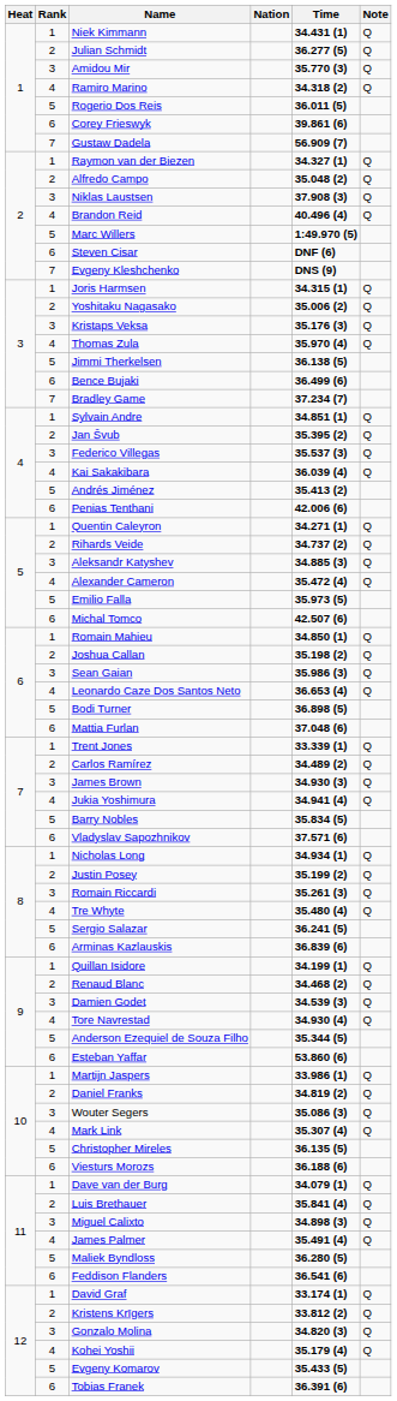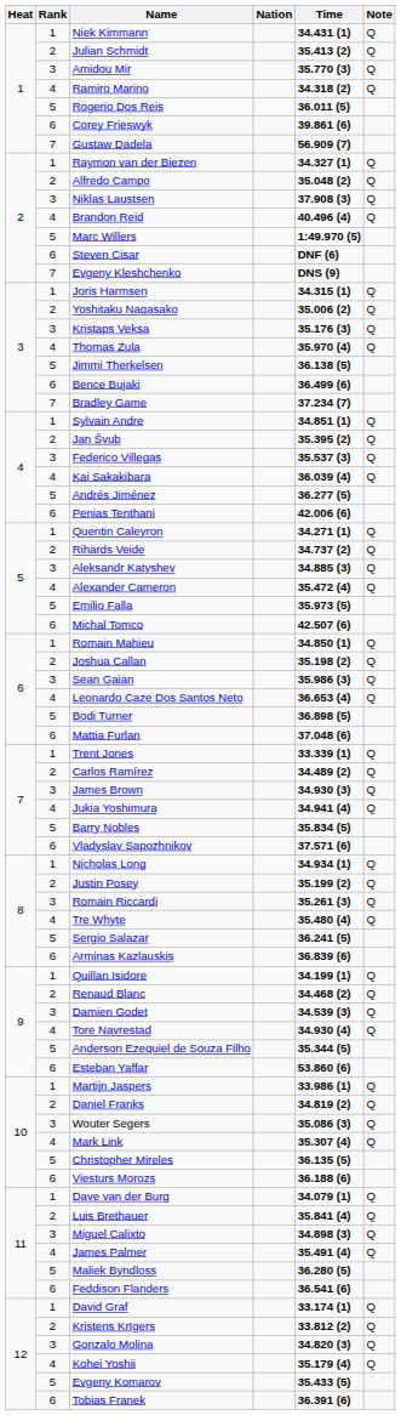 <table class=wikitable sortable style=text-align:center>
 <tr>
 <th>Heat</th>
 <th>Rank</th>
 <th>Name</th>
 <th>Nation</th>
 <th>Time</th>
 <th>Note</th>
 </tr>
 <tr>
 <td rowspan=7>1</td>
 <td>1</td>
 <td align=left><a href='#'>Niek Kimmann</a></td>
 <td align=left></td>
 <td align=left><strong>34.431 (1)</strong></td>
 <td align=left>Q</td>
 </tr>
 <tr>
 <td>2</td>
 <td align=left><a href='#'>Julian Schmidt</a></td>
 <td align=left></td>
-<td align=left><strong>36.277 (5)</strong></td>
+<td align=left><strong>35.413 (2)</strong></td>
 <td align=left>Q</td>
 </tr>
 <tr>
 <td>3</td>
 <td align=left><a href='#'>Amidou Mir</a></td>
 <td align=left></td>
 <td align=left><strong>35.770 (3)</strong></td>
 <td align=left>Q</td>
 </tr>
 <tr>
 <td>4</td>
 <td align=left><a href='#'>Ramiro Marino</a></td>
 <td align=left></td>
 <td align=left><strong>34.318 (2)</strong></td>
 <td align=left>Q</td>
 </tr>
 <tr>
 <td>5</td>
 <td align=left><a href='#'>Rogerio Dos Reis</a></td>
 <td align=left></td>
 <td align=left><strong>36.011 (5)</strong></td>
 <td align=left></td>
 </tr>
 <tr>
 <td>6</td>
 <td align=left><a href='#'>Corey Frieswyk</a></td>
 <td align=left></td>
 <td align=left><strong>39.861 (6)</strong></td>
 <td align=left></td>
 </tr>
 <tr>
 <td>7</td>
 <td align=left><a href='#'>Gustaw Dadela</a></td>
 <td align=left></td>
 <td align=left><strong>56.909 (7)</strong></td>
 <td align=left></td>
 </tr>
 <tr>
 <td rowspan=7>2</td>
 <td>1</td>
 <td align=left><a href='#'>Raymon van der Biezen</a></td>
 <td align=left></td>
 <td align=left><strong>34.327 (1)</strong></td>
 <td align=left>Q</td>
 </tr>
 <tr>
 <td>2</td>
 <td align=left><a href='#'>Alfredo Campo</a></td>
 <td align=left></td>
 <td align=left><strong>35.048 (2)</strong></td>
 <td align=left>Q</td>
 </tr>
 <tr>
 <td>3</td>
 <td align=left><a href='#'>Niklas Laustsen</a></td>
 <td align=left></td>
 <td align=left><strong>37.908 (3)</strong></td>
 <td align=left>Q</td>
 </tr>
 <tr>
 <td>4</td>
 <td align=left><a href='#'>Brandon Reid</a></td>
 <td align=left></td>
 <td align=left><strong>40.496 (4)</strong></td>
 <td align=left>Q</td>
 </tr>
 <tr>
 <td>5</td>
 <td align=left><a href='#'>Marc Willers</a></td>
 <td align=left></td>
 <td align=left><strong>1:49.970 (5)</strong></td>
 <td align=left></td>
 </tr>
 <tr>
 <td>6</td>
 <td align=left><a href='#'>Steven Cisar</a></td>
 <td align=left></td>
 <td align=left><strong>DNF (6)</strong></td>
 <td align=left></td>
 </tr>
 <tr>
 <td>7</td>
 <td align=left><a href='#'>Evgeny Kleshchenko</a></td>
 <td align=left></td>
 <td align=left><strong>DNS (9)</strong></td>
 <td align=left></td>
 </tr>
 <tr>
 <td rowspan=7>3</td>
 <td>1</td>
 <td align=left><a href='#'>Joris Harmsen</a></td>
 <td align=left></td>
 <td align=left><strong>34.315 (1)</strong></td>
 <td align=left>Q</td>
 </tr>
 <tr>
 <td>2</td>
 <td align=left><a href='#'>Yoshitaku Nagasako</a></td>
 <td align=left></td>
 <td align=left><strong>35.006 (2)</strong></td>
 <td align=left>Q</td>
 </tr>
 <tr>
 <td>3</td>
 <td align=left><a href='#'>Kristaps Veksa</a></td>
 <td align=left></td>
 <td align=left><strong>35.176 (3)</strong></td>
 <td align=left>Q</td>
 </tr>
 <tr>
 <td>4</td>
 <td align=left><a href='#'>Thomas Zula</a></td>
 <td align=left></td>
 <td align=left><strong>35.970 (4)</strong></td>
 <td align=left>Q</td>
 </tr>
 <tr>
 <td>5</td>
 <td align=left><a href='#'>Jimmi Therkelsen</a></td>
 <td align=left></td>
 <td align=left><strong>36.138 (5)</strong></td>
 <td align=left></td>
 </tr>
 <tr>
 <td>6</td>
 <td align=left><a href='#'>Bence Bujaki</a></td>
 <td align=left></td>
 <td align=left><strong>36.499 (6)</strong></td>
 <td align=left></td>
 </tr>
 <tr>
 <td>7</td>
 <td align=left><a href='#'>Bradley Game</a></td>
 <td align=left></td>
 <td align=left><strong>37.234 (7)</strong></td>
 <td align=left></td>
 </tr>
 <tr>
 <td rowspan=6>4</td>
 <td>1</td>
 <td align=left><a href='#'>Sylvain Andre</a></td>
 <td align=left></td>
 <td align=left><strong>34.851 (1)</strong></td>
 <td align=left>Q</td>
 </tr>
 <tr>
 <td>2</td>
 <td align=left><a href='#'>Jan Švub</a></td>
 <td align=left></td>
 <td align=left><strong>35.395 (2)</strong></td>
 <td align=left>Q</td>
 </tr>
 <tr>
 <td>3</td>
 <td align=left><a href='#'>Federico Villegas</a></td>
 <td align=left></td>
 <td align=left><strong>35.537 (3)</strong></td>
 <td align=left>Q</td>
 </tr>
 <tr>
 <td>4</td>
 <td align=left><a href='#'>Kai Sakakibara</a></td>
 <td align=left></td>
 <td align=left><strong>36.039 (4)</strong></td>
 <td align=left>Q</td>
 </tr>
 <tr>
 <td>5</td>
 <td align=left><a href='#'>Andrés Jiménez</a></td>
 <td align=left></td>
-<td align=left><strong>35.413 (2)</strong></td>
+<td align=left><strong>36.277 (5)</strong></td>
 <td align=left></td>
 </tr>
 <tr>
 <td>6</td>
 <td align=left><a href='#'>Penias Tenthani</a></td>
 <td align=left></td>
 <td align=left><strong>42.006 (6)</strong></td>
 <td align=left></td>
 </tr>
 <tr>
 <td rowspan=6>5</td>
 <td>1</td>
 <td align=left><a href='#'>Quentin Caleyron</a></td>
 <td align=left></td>
 <td align=left><strong>34.271 (1)</strong></td>
 <td align=left>Q</td>
 </tr>
 <tr>
 <td>2</td>
 <td align=left><a href='#'>Rihards Veide</a></td>
 <td align=left></td>
 <td align=left><strong>34.737 (2)</strong></td>
 <td align=left>Q</td>
 </tr>
 <tr>
 <td>3</td>
 <td align=left><a href='#'>Aleksandr Katyshev</a></td>
 <td align=left></td>
 <td align=left><strong>34.885 (3)</strong></td>
 <td align=left>Q</td>
 </tr>
 <tr>
 <td>4</td>
 <td align=left><a href='#'>Alexander Cameron</a></td>
 <td align=left></td>
 <td align=left><strong>35.472 (4)</strong></td>
 <td align=left>Q</td>
 </tr>
 <tr>
 <td>5</td>
 <td align=left><a href='#'>Emilio Falla</a></td>
 <td align=left></td>
 <td align=left><strong>35.973 (5)</strong></td>
 <td align=left></td>
 </tr>
 <tr>
 <td>6</td>
 <td align=left><a href='#'>Michal Tomco</a></td>
 <td align=left></td>
 <td align=left><strong>42.507 (6)</strong></td>
 <td align=left></td>
 </tr>
 <tr>
 <td rowspan=6>6</td>
 <td>1</td>
 <td align=left><a href='#'>Romain Mahieu</a></td>
 <td align=left></td>
 <td align=left><strong>34.850 (1)</strong></td>
 <td align=left>Q</td>
 </tr>
 <tr>
 <td>2</td>
 <td align=left><a href='#'>Joshua Callan</a></td>
 <td align=left></td>
 <td align=left><strong>35.198 (2)</strong></td>
 <td align=left>Q</td>
 </tr>
 <tr>
 <td>3</td>
 <td align=left><a href='#'>Sean Gaian</a></td>
 <td align=left></td>
 <td align=left><strong>35.986 (3)</strong></td>
 <td align=left>Q</td>
 </tr>
 <tr>
 <td>4</td>
 <td align=left><a href='#'>Leonardo Caze Dos Santos Neto</a></td>
 <td align=left></td>
 <td align=left><strong>36.653 (4)</strong></td>
 <td align=left>Q</td>
 </tr>
 <tr>
 <td>5</td>
 <td align=left><a href='#'>Bodi Turner</a></td>
 <td align=left></td>
 <td align=left><strong>36.898 (5)</strong></td>
 <td align=left></td>
 </tr>
 <tr>
 <td>6</td>
 <td align=left><a href='#'>Mattia Furlan</a></td>
 <td align=left></td>
 <td align=left><strong>37.048 (6)</strong></td>
 <td align=left></td>
 </tr>
 <tr>
 <td rowspan=6>7</td>
 <td>1</td>
 <td align=left><a href='#'>Trent Jones</a></td>
 <td align=left></td>
 <td align=left><strong>33.339 (1)</strong></td>
 <td align=left>Q</td>
 </tr>
 <tr>
 <td>2</td>
 <td align=left><a href='#'>Carlos Ramírez</a></td>
 <td align=left></td>
 <td align=left><strong>34.489 (2)</strong></td>
 <td align=left>Q</td>
 </tr>
 <tr>
 <td>3</td>
 <td align=left><a href='#'>James Brown</a></td>
 <td align=left></td>
 <td align=left><strong>34.930 (3)</strong></td>
 <td align=left>Q</td>
 </tr>
 <tr>
 <td>4</td>
 <td align=left><a href='#'>Jukia Yoshimura</a></td>
 <td align=left></td>
 <td align=left><strong>34.941 (4)</strong></td>
 <td align=left>Q</td>
 </tr>
 <tr>
 <td>5</td>
 <td align=left><a href='#'>Barry Nobles</a></td>
 <td align=left></td>
 <td align=left><strong>35.834 (5)</strong></td>
 <td align=left></td>
 </tr>
 <tr>
 <td>6</td>
 <td align=left><a href='#'>Vladyslav Sapozhnikov</a></td>
 <td align=left></td>
 <td align=left><strong>37.571 (6)</strong></td>
 <td align=left></td>
 </tr>
 <tr>
 <td rowspan=6>8</td>
 <td>1</td>
 <td align=left><a href='#'>Nicholas Long</a></td>
 <td align=left></td>
 <td align=left><strong>34.934 (1)</strong></td>
 <td align=left>Q</td>
 </tr>
 <tr>
 <td>2</td>
 <td align=left><a href='#'>Justin Posey</a></td>
 <td align=left></td>
 <td align=left><strong>35.199 (2)</strong></td>
 <td align=left>Q</td>
 </tr>
 <tr>
 <td>3</td>
 <td align=left><a href='#'>Romain Riccardi</a></td>
 <td align=left></td>
 <td align=left><strong>35.261 (3)</strong></td>
 <td align=left>Q</td>
 </tr>
 <tr>
 <td>4</td>
 <td align=left><a href='#'>Tre Whyte</a></td>
 <td align=left></td>
 <td align=left><strong>35.480 (4)</strong></td>
 <td align=left>Q</td>
 </tr>
 <tr>
 <td>5</td>
 <td align=left><a href='#'>Sergio Salazar</a></td>
 <td align=left></td>
 <td align=left><strong>36.241 (5)</strong></td>
 <td align=left></td>
 </tr>
 <tr>
 <td>6</td>
 <td align=left><a href='#'>Arminas Kazlauskis</a></td>
 <td align=left></td>
 <td align=left><strong>36.839 (6)</strong></td>
 <td align=left></td>
 </tr>
 <tr>
 <td rowspan=6>9</td>
 <td>1</td>
 <td align=left><a href='#'>Quillan Isidore</a></td>
 <td align=left></td>
 <td align=left><strong>34.199 (1)</strong></td>
 <td align=left>Q</td>
 </tr>
 <tr>
 <td>2</td>
 <td align=left><a href='#'>Renaud Blanc</a></td>
 <td align=left></td>
 <td align=left><strong>34.468 (2)</strong></td>
 <td align=left>Q</td>
 </tr>
 <tr>
 <td>3</td>
 <td align=left><a href='#'>Damien Godet</a></td>
 <td align=left></td>
 <td align=left><strong>34.539 (3)</strong></td>
 <td align=left>Q</td>
 </tr>
 <tr>
 <td>4</td>
 <td align=left><a href='#'>Tore Navrestad</a></td>
 <td align=left></td>
 <td align=left><strong>34.930 (4)</strong></td>
 <td align=left>Q</td>
 </tr>
 <tr>
 <td>5</td>
 <td align=left><a href='#'>Anderson Ezequiel de Souza Filho</a></td>
 <td align=left></td>
 <td align=left><strong>35.344 (5)</strong></td>
 <td align=left></td>
 </tr>
 <tr>
 <td>6</td>
 <td align=left><a href='#'>Esteban Yaffar</a></td>
 <td align=left></td>
 <td align=left><strong>53.860 (6)</strong></td>
 <td align=left></td>
 </tr>
 <tr>
 <td rowspan=6>10</td>
 <td>1</td>
 <td align=left><a href='#'>Martijn Jaspers</a></td>
 <td align=left></td>
 <td align=left><strong>33.986 (1)</strong></td>
 <td align=left>Q</td>
 </tr>
 <tr>
 <td>2</td>
 <td align=left><a href='#'>Daniel Franks</a></td>
 <td align=left></td>
 <td align=left><strong>34.819 (2)</strong></td>
 <td align=left>Q</td>
 </tr>
 <tr>
 <td>3</td>
 <td align=left>Wouter Segers</td>
 <td align=left></td>
 <td align=left><strong>35.086 (3)</strong></td>
 <td align=left>Q</td>
 </tr>
 <tr>
 <td>4</td>
 <td align=left><a href='#'>Mark Link</a></td>
 <td align=left></td>
 <td align=left><strong>35.307 (4)</strong></td>
 <td align=left>Q</td>
 </tr>
 <tr>
 <td>5</td>
 <td align=left><a href='#'>Christopher Mireles</a></td>
 <td align=left></td>
 <td align=left><strong>36.135 (5)</strong></td>
 <td align=left></td>
 </tr>
 <tr>
 <td>6</td>
 <td align=left><a href='#'>Viesturs Morozs</a></td>
 <td align=left></td>
 <td align=left><strong>36.188 (6)</strong></td>
 <td align=left></td>
 </tr>
 <tr>
 <td rowspan=6>11</td>
 <td>1</td>
 <td align=left><a href='#'>Dave van der Burg</a></td>
 <td align=left></td>
 <td align=left><strong>34.079 (1)</strong></td>
 <td align=left>Q</td>
 </tr>
 <tr>
 <td>2</td>
 <td align=left><a href='#'>Luis Brethauer</a></td>
 <td align=left></td>
 <td align=left><strong>35.841 (4)</strong></td>
 <td align=left>Q</td>
 </tr>
 <tr>
 <td>3</td>
 <td align=left><a href='#'>Miguel Calixto</a></td>
 <td align=left></td>
 <td align=left><strong>34.898 (3)</strong></td>
 <td align=left>Q</td>
 </tr>
 <tr>
 <td>4</td>
 <td align=left><a href='#'>James Palmer</a></td>
 <td align=left></td>
 <td align=left><strong>35.491 (4)</strong></td>
 <td align=left>Q</td>
 </tr>
 <tr>
 <td>5</td>
 <td align=left><a href='#'>Maliek Byndloss</a></td>
 <td align=left></td>
 <td align=left><strong>36.280 (5)</strong></td>
 <td align=left></td>
 </tr>
 <tr>
 <td>6</td>
 <td align=left><a href='#'>Feddison Flanders</a></td>
 <td align=left></td>
 <td align=left><strong>36.541 (6)</strong></td>
 <td align=left></td>
 </tr>
 <tr>
 <td rowspan=6>12</td>
 <td>1</td>
 <td align=left><a href='#'>David Graf</a></td>
 <td align=left></td>
 <td align=left><strong>33.174 (1)</strong></td>
 <td align=left>Q</td>
 </tr>
 <tr>
 <td>2</td>
 <td align=left><a href='#'>Kristens Krīgers</a></td>
 <td align=left></td>
 <td align=left><strong>33.812 (2)</strong></td>
 <td align=left>Q</td>
 </tr>
 <tr>
 <td>3</td>
 <td align=left><a href='#'>Gonzalo Molina</a></td>
 <td align=left></td>
 <td align=left><strong>34.820 (3)</strong></td>
 <td align=left>Q</td>
 </tr>
 <tr>
 <td>4</td>
 <td align=left><a href='#'>Kohei Yoshii</a></td>
 <td align=left></td>
 <td align=left><strong>35.179 (4)</strong></td>
 <td align=left>Q</td>
 </tr>
 <tr>
 <td>5</td>
 <td align=left><a href='#'>Evgeny Komarov</a></td>
 <td align=left></td>
 <td align=left><strong>35.433 (5)</strong></td>
 <td align=left></td>
 </tr>
 <tr>
 <td>6</td>
 <td align=left><a href='#'>Tobias Franek</a></td>
 <td align=left></td>
 <td align=left><strong>36.391 (6)</strong></td>
 <td align=left></td>
 </tr>
 </table>
